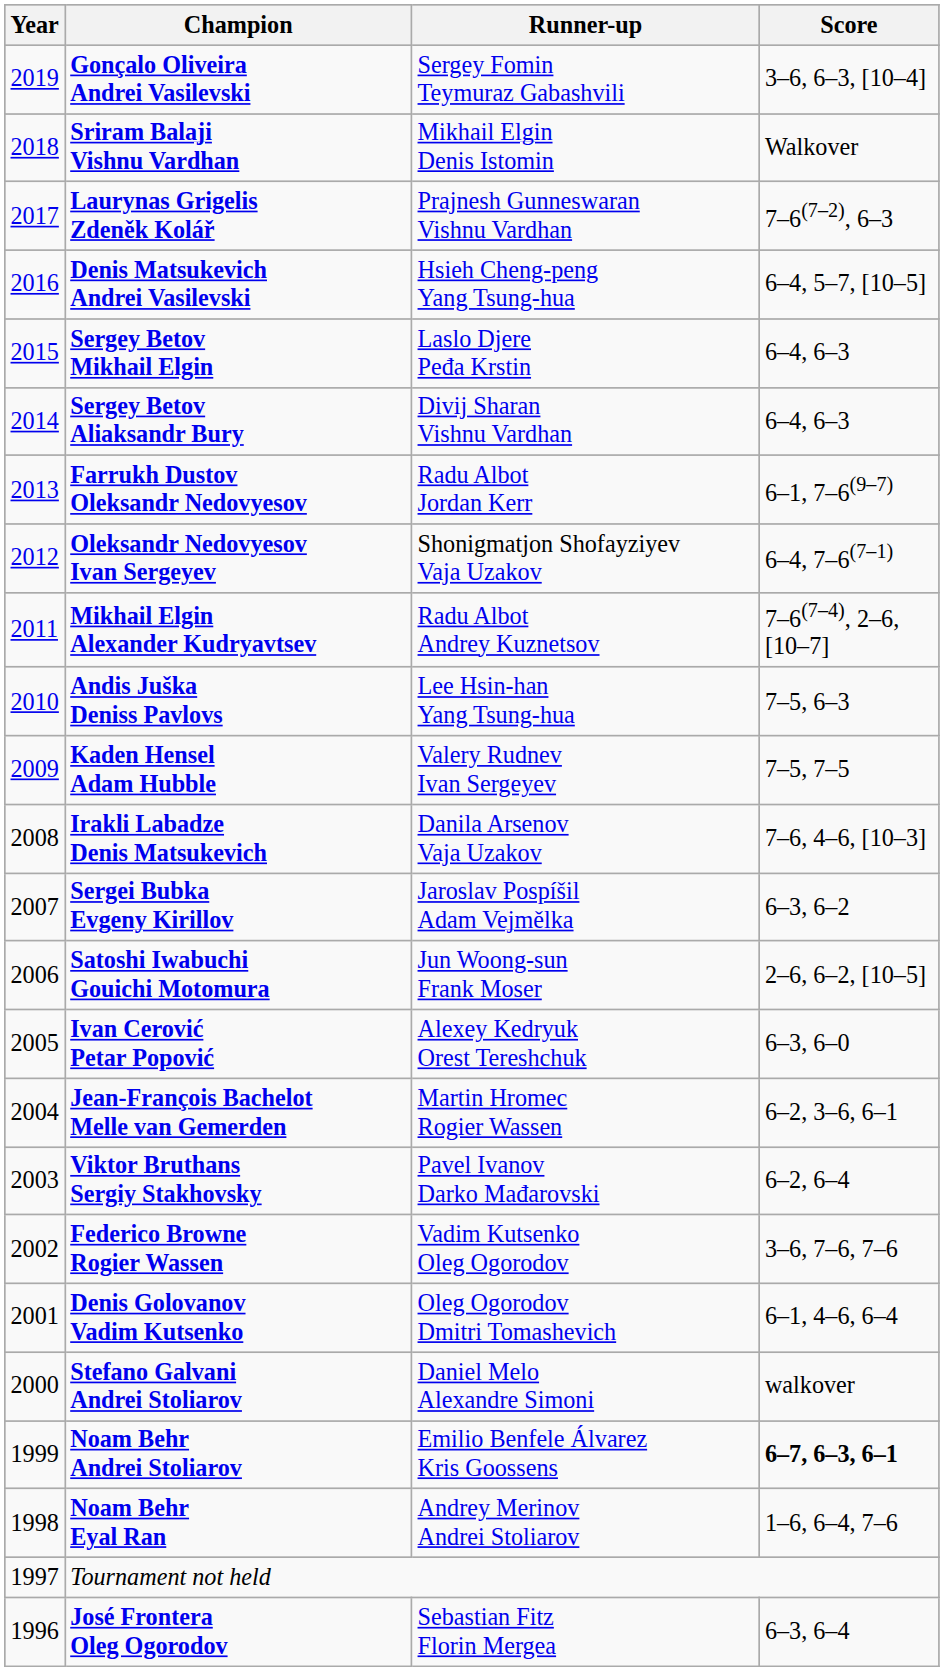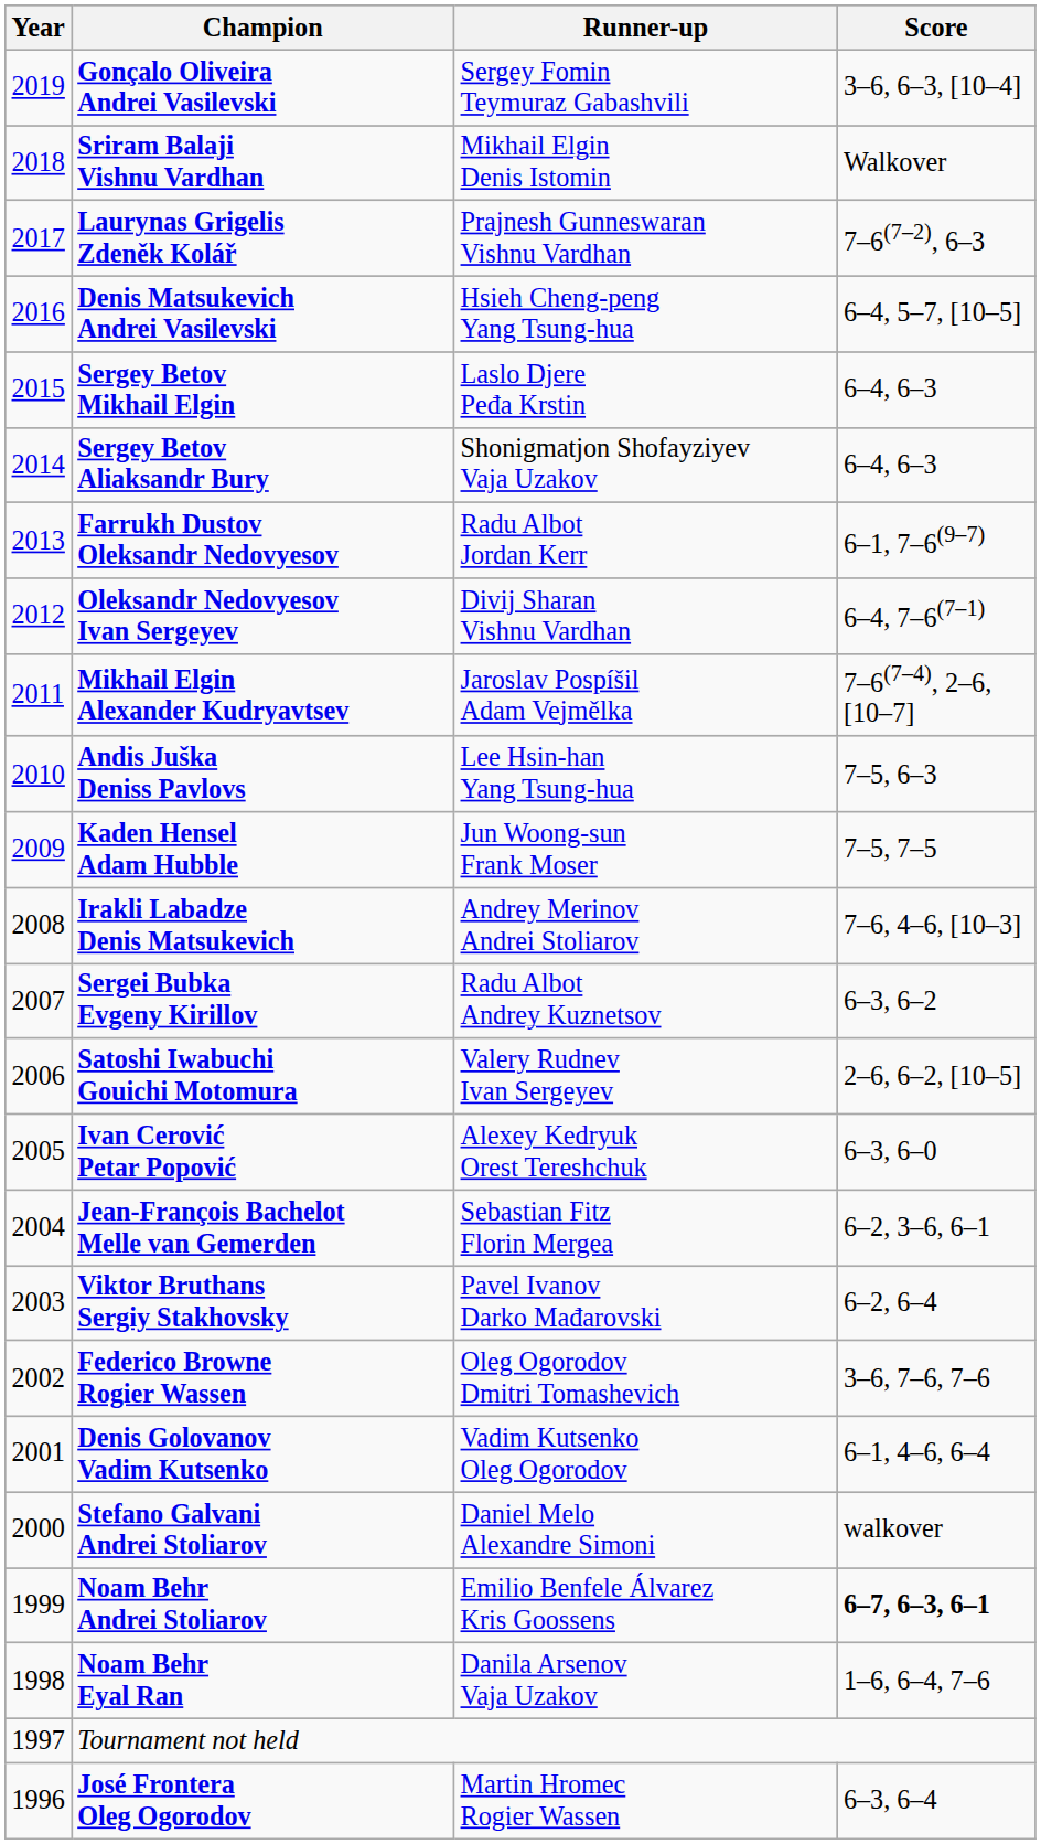 <table class="wikitable" style="font-size:90%">
 <tr>
 <th>Year</th>
 <th width="200">Champion</th>
 <th width="200">Runner-up</th>
 <th width="100">Score</th>
 </tr>
 <tr>
 <td><a href='#'>2019</a></td>
 <td> <strong><a href='#'>Gonçalo Oliveira</a></strong><br> <strong><a href='#'>Andrei Vasilevski</a></strong></td>
 <td> <a href='#'>Sergey Fomin</a><br> <a href='#'>Teymuraz Gabashvili</a></td>
 <td>3–6, 6–3, [10–4]</td>
 </tr>
 <tr>
 <td><a href='#'>2018</a></td>
 <td> <strong><a href='#'>Sriram Balaji</a></strong><br> <strong><a href='#'>Vishnu Vardhan</a></strong></td>
 <td> <a href='#'>Mikhail Elgin</a><br> <a href='#'>Denis Istomin</a></td>
 <td>Walkover</td>
 </tr>
 <tr>
 <td><a href='#'>2017</a></td>
 <td> <strong><a href='#'>Laurynas Grigelis</a></strong><br> <strong><a href='#'>Zdeněk Kolář</a></strong></td>
 <td> <a href='#'>Prajnesh Gunneswaran</a><br> <a href='#'>Vishnu Vardhan</a></td>
 <td>7–6<sup>(7–2)</sup>, 6–3</td>
 </tr>
 <tr>
 <td><a href='#'>2016</a></td>
 <td> <strong><a href='#'>Denis Matsukevich</a></strong><br> <strong><a href='#'>Andrei Vasilevski</a></strong></td>
 <td> <a href='#'>Hsieh Cheng-peng</a><br> <a href='#'>Yang Tsung-hua</a></td>
 <td>6–4, 5–7, [10–5]</td>
 </tr>
 <tr>
 <td><a href='#'>2015</a></td>
 <td> <strong><a href='#'>Sergey Betov</a></strong> <br>  <strong><a href='#'>Mikhail Elgin</a></strong></td>
 <td> <a href='#'>Laslo Djere</a> <br>  <a href='#'>Peđa Krstin</a></td>
 <td>6–4, 6–3</td>
 </tr>
 <tr>
 <td><a href='#'>2014</a></td>
 <td> <strong><a href='#'>Sergey Betov</a></strong><br> <strong><a href='#'>Aliaksandr Bury</a></strong></td>
-<td> <a href='#'>Divij Sharan</a> <br>  <a href='#'>Vishnu Vardhan</a></td>
+<td> Shonigmatjon Shofayziyev<br> <a href='#'>Vaja Uzakov</a></td>
 <td>6–4, 6–3</td>
 </tr>
 <tr>
 <td><a href='#'>2013</a></td>
 <td> <strong><a href='#'>Farrukh Dustov</a></strong> <br>  <strong><a href='#'>Oleksandr Nedovyesov</a></strong></td>
 <td> <a href='#'>Radu Albot</a> <br>  <a href='#'>Jordan Kerr</a></td>
 <td>6–1, 7–6<sup>(9–7)</sup></td>
 </tr>
 <tr>
 <td><a href='#'>2012</a></td>
 <td> <strong><a href='#'>Oleksandr Nedovyesov</a></strong> <br>  <strong><a href='#'>Ivan Sergeyev</a></strong></td>
-<td> Shonigmatjon Shofayziyev<br> <a href='#'>Vaja Uzakov</a></td>
+<td> <a href='#'>Divij Sharan</a> <br>  <a href='#'>Vishnu Vardhan</a></td>
 <td>6–4, 7–6<sup>(7–1)</sup></td>
 </tr>
 <tr>
 <td><a href='#'>2011</a></td>
 <td> <strong><a href='#'>Mikhail Elgin</a></strong> <br>  <strong><a href='#'>Alexander Kudryavtsev</a></strong></td>
-<td> <a href='#'>Radu Albot</a> <br>  <a href='#'>Andrey Kuznetsov</a></td>
+<td> <a href='#'>Jaroslav Pospíšil</a> <br>  <a href='#'>Adam Vejmělka</a></td>
 <td>7–6<sup>(7–4)</sup>, 2–6, [10–7]</td>
 </tr>
 <tr>
 <td><a href='#'>2010</a></td>
 <td> <strong><a href='#'>Andis Juška</a></strong> <br>  <strong><a href='#'>Deniss Pavlovs</a></strong></td>
 <td> <a href='#'>Lee Hsin-han</a> <br>  <a href='#'>Yang Tsung-hua</a></td>
 <td>7–5, 6–3</td>
 </tr>
 <tr>
 <td><a href='#'>2009</a></td>
 <td> <strong><a href='#'>Kaden Hensel</a></strong> <br>  <strong><a href='#'>Adam Hubble</a></strong></td>
-<td> <a href='#'>Valery Rudnev</a> <br>  <a href='#'>Ivan Sergeyev</a></td>
+<td> <a href='#'>Jun Woong-sun</a> <br>  <a href='#'>Frank Moser</a></td>
 <td>7–5, 7–5</td>
 </tr>
 <tr>
 <td>2008</td>
 <td> <strong><a href='#'>Irakli Labadze</a></strong> <br>  <strong><a href='#'>Denis Matsukevich</a></strong></td>
-<td> <a href='#'>Danila Arsenov</a> <br>  <a href='#'>Vaja Uzakov</a></td>
+<td> <a href='#'>Andrey Merinov</a> <br>  <a href='#'>Andrei Stoliarov</a></td>
 <td>7–6, 4–6, [10–3]</td>
 </tr>
 <tr>
 <td>2007</td>
 <td> <strong><a href='#'>Sergei Bubka</a></strong> <br>  <strong><a href='#'>Evgeny Kirillov</a></strong></td>
-<td> <a href='#'>Jaroslav Pospíšil</a> <br>  <a href='#'>Adam Vejmělka</a></td>
+<td> <a href='#'>Radu Albot</a> <br>  <a href='#'>Andrey Kuznetsov</a></td>
 <td>6–3, 6–2</td>
 </tr>
 <tr>
 <td>2006</td>
 <td> <strong><a href='#'>Satoshi Iwabuchi</a></strong> <br>  <strong><a href='#'>Gouichi Motomura</a></strong></td>
-<td> <a href='#'>Jun Woong-sun</a> <br>  <a href='#'>Frank Moser</a></td>
+<td> <a href='#'>Valery Rudnev</a> <br>  <a href='#'>Ivan Sergeyev</a></td>
 <td>2–6, 6–2, [10–5]</td>
 </tr>
 <tr>
 <td>2005</td>
 <td> <strong><a href='#'>Ivan Cerović</a></strong> <br>  <strong><a href='#'>Petar Popović</a></strong></td>
 <td> <a href='#'>Alexey Kedryuk</a> <br>  <a href='#'>Orest Tereshchuk</a></td>
 <td>6–3, 6–0</td>
 </tr>
 <tr>
 <td>2004</td>
 <td> <strong><a href='#'>Jean-François Bachelot</a></strong> <br>  <strong><a href='#'>Melle van Gemerden</a></strong></td>
-<td> <a href='#'>Martin Hromec</a> <br>  <a href='#'>Rogier Wassen</a></td>
+<td> <a href='#'>Sebastian Fitz</a> <br>  <a href='#'>Florin Mergea</a></td>
 <td>6–2, 3–6, 6–1</td>
 </tr>
 <tr>
 <td>2003</td>
 <td> <strong><a href='#'>Viktor Bruthans</a></strong> <br>  <strong><a href='#'>Sergiy Stakhovsky</a></strong></td>
 <td> <a href='#'>Pavel Ivanov</a> <br>  <a href='#'>Darko Mađarovski</a></td>
 <td>6–2, 6–4</td>
 </tr>
 <tr>
 <td>2002</td>
 <td> <strong><a href='#'>Federico Browne</a></strong> <br>  <strong><a href='#'>Rogier Wassen</a></strong></td>
-<td> <a href='#'>Vadim Kutsenko</a> <br>  <a href='#'>Oleg Ogorodov</a></td>
+<td> <a href='#'>Oleg Ogorodov</a> <br>  <a href='#'>Dmitri Tomashevich</a></td>
 <td>3–6, 7–6, 7–6</td>
 </tr>
 <tr>
 <td>2001</td>
 <td> <strong><a href='#'>Denis Golovanov</a></strong> <br>  <strong><a href='#'>Vadim Kutsenko</a></strong></td>
-<td> <a href='#'>Oleg Ogorodov</a> <br>  <a href='#'>Dmitri Tomashevich</a></td>
+<td> <a href='#'>Vadim Kutsenko</a> <br>  <a href='#'>Oleg Ogorodov</a></td>
 <td>6–1, 4–6, 6–4</td>
 </tr>
 <tr>
 <td>2000</td>
 <td> <strong><a href='#'>Stefano Galvani</a></strong> <br>  <strong><a href='#'>Andrei Stoliarov</a></strong></td>
 <td> <a href='#'>Daniel Melo</a> <br>  <a href='#'>Alexandre Simoni</a></td>
 <td>walkover</td>
 </tr>
 <tr>
 <td>1999</td>
 <td> <strong><a href='#'>Noam Behr</a></strong> <br>  <strong><a href='#'>Andrei Stoliarov</a></strong></td>
 <td> <a href='#'>Emilio Benfele Álvarez</a> <br>  <a href='#'>Kris Goossens</a></td>
 <td><strong>6–7, 6–3, 6–1</strong></td>
 </tr>
 <tr>
 <td>1998</td>
 <td> <strong><a href='#'>Noam Behr</a></strong> <br>  <strong><a href='#'>Eyal Ran</a></strong></td>
-<td> <a href='#'>Andrey Merinov</a> <br>  <a href='#'>Andrei Stoliarov</a></td>
+<td> <a href='#'>Danila Arsenov</a> <br>  <a href='#'>Vaja Uzakov</a></td>
 <td>1–6, 6–4, 7–6</td>
 </tr>
 <tr>
 <td>1997</td>
 <td colspan="3" style="background#edf3fe;"><em>Tournament not held</em></td>
 </tr>
 <tr>
 <td>1996</td>
 <td> <strong><a href='#'>José Frontera</a></strong> <br>  <strong><a href='#'>Oleg Ogorodov</a></strong></td>
-<td> <a href='#'>Sebastian Fitz</a> <br>  <a href='#'>Florin Mergea</a></td>
+<td> <a href='#'>Martin Hromec</a> <br>  <a href='#'>Rogier Wassen</a></td>
 <td>6–3, 6–4</td>
 </tr>
 </table>
